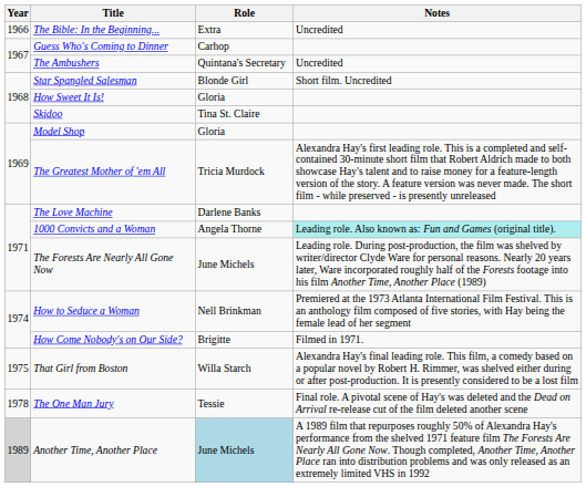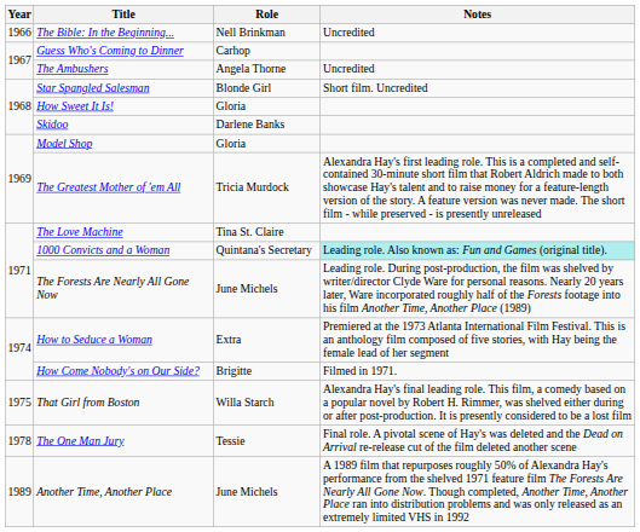 <table class="wikitable">
 <tr>
 <th class="unsortable" scope="col" style="width:30px;">Year</th>
 <th class="unsortable" scope="col" style="width:240px;">Title</th>
 <th class="unsortable" scope="col" style="width:140px;">Role</th>
 <th>Notes</th>
 </tr>
 <tr>
 <td>1966</td>
 <td><em><a href='#'>The Bible: In the Beginning...</a></em></td>
-<td>Extra</td>
+<td>Nell Brinkman</td>
 <td>Uncredited</td>
 </tr>
 <tr>
 <td rowspan="2">1967</td>
 <td><em><a href='#'>Guess Who's Coming to Dinner</a></em></td>
 <td>Carhop</td>
 <td></td>
 </tr>
 <tr>
 <td><em><a href='#'>The Ambushers</a></em></td>
-<td>Quintana's Secretary</td>
+<td>Angela Thorne</td>
 <td>Uncredited</td>
 </tr>
 <tr>
 <td rowspan="3">1968</td>
 <td><em><a href='#'>Star Spangled Salesman</a></em></td>
 <td>Blonde Girl</td>
 <td>Short film. Uncredited</td>
 </tr>
 <tr>
 <td><em><a href='#'>How Sweet It Is!</a></em></td>
 <td>Gloria</td>
 <td></td>
 </tr>
 <tr>
 <td><em><a href='#'>Skidoo</a></em></td>
-<td>Tina St. Claire</td>
+<td>Darlene Banks</td>
 <td></td>
 </tr>
 <tr>
 <td rowspan="2">1969</td>
 <td><em><a href='#'>Model Shop</a></em></td>
 <td>Gloria</td>
 <td></td>
 </tr>
 <tr>
 <td><em><a href='#'>The Greatest Mother of 'em All</a></em></td>
 <td>Tricia Murdock</td>
 <td>Alexandra Hay's first leading role. This is a completed and self-contained 30-minute short film that Robert Aldrich made to both showcase Hay's talent and to raise money for a feature-length version of the story. A feature version was never made. The short film - while preserved - is presently unreleased</td>
 </tr>
 <tr>
 <td rowspan="3">1971</td>
 <td><em><a href='#'>The Love Machine</a></em></td>
-<td>Darlene Banks</td>
+<td>Tina St. Claire</td>
 <td></td>
 </tr>
 <tr>
 <td><em><a href='#'>1000 Convicts and a Woman</a></em></td>
-<td>Angela Thorne</td>
+<td>Quintana's Secretary</td>
 <td style="background: paleturquoise;">Leading role. Also known as: <em>Fun and Games</em> (original title).</td>
 </tr>
 <tr>
 <td><em>The Forests Are Nearly All Gone Now</em></td>
 <td>June Michels</td>
 <td>Leading role. During post-production, the film was shelved by writer/director Clyde Ware for personal reasons. Nearly 20 years later, Ware incorporated roughly half of the <em>Forests</em> footage into his film <em>Another Time, Another Place</em> (1989)</td>
 </tr>
 <tr>
 <td rowspan="2">1974</td>
 <td><em><a href='#'>How to Seduce a Woman</a></em></td>
-<td>Nell Brinkman</td>
+<td>Extra</td>
 <td>Premiered at the 1973 Atlanta International Film Festival. This is an anthology film composed of five stories, with Hay being the female lead of her segment</td>
 </tr>
 <tr>
 <td><a href='#'><em>How Come Nobody's on Our Side?</em></a></td>
 <td>Brigitte</td>
 <td>Filmed in 1971.</td>
 </tr>
 <tr>
 <td>1975</td>
 <td><em>That Girl from Boston</em></td>
 <td>Willa Starch</td>
 <td>Alexandra Hay's final leading role. This film, a comedy based on a popular novel by Robert H. Rimmer, was shelved either during or after post-production. It is presently considered to be a lost film</td>
 </tr>
 <tr>
 <td>1978</td>
 <td><em><a href='#'>The One Man Jury</a></em></td>
 <td>Tessie</td>
 <td>Final role. A pivotal scene of Hay's was deleted and the <em>Dead on Arrival</em> re-release cut of the film deleted another scene</td>
 </tr>
 <tr>
-<td style="background: lightgrey;">1989</td>
+<td>1989</td>
 <td><em>Another Time, Another Place</em></td>
-<td style="background: lightblue;">June Michels</td>
+<td>June Michels</td>
 <td>A 1989 film that repurposes roughly 50% of Alexandra Hay's performance from the shelved 1971 feature film <em>The Forests Are Nearly All Gone Now</em>. Though completed, <em>Another Time, Another Place</em> ran into distribution problems and was only released as an extremely limited VHS in 1992</td>
 </tr>
 </table>
